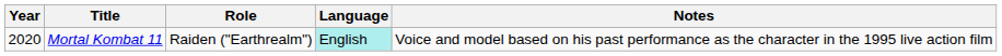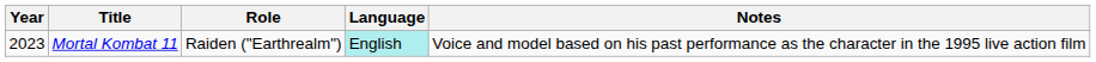 <table class="wikitable sortable">
 <tr>
 <th>Year</th>
 <th>Title</th>
 <th>Role</th>
 <th>Language</th>
 <th class="unsortable">Notes</th>
 </tr>
 <tr>
-<td>2020</td>
+<td>2023</td>
 <td><em><a href='#'>Mortal Kombat 11</a></em></td>
 <td>Raiden ("Earthrealm")</td>
 <td style="background: paleturquoise;">English</td>
 <td>Voice and model based on his past performance as the character in the 1995 live action film</td>
 </tr>
 </table>
